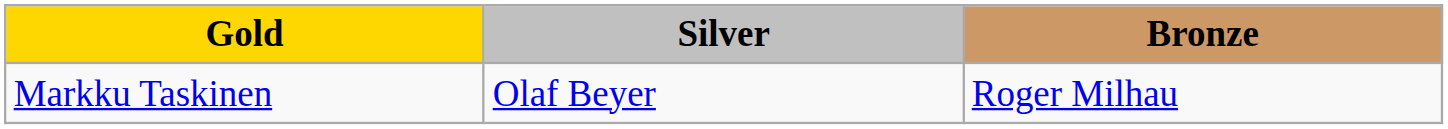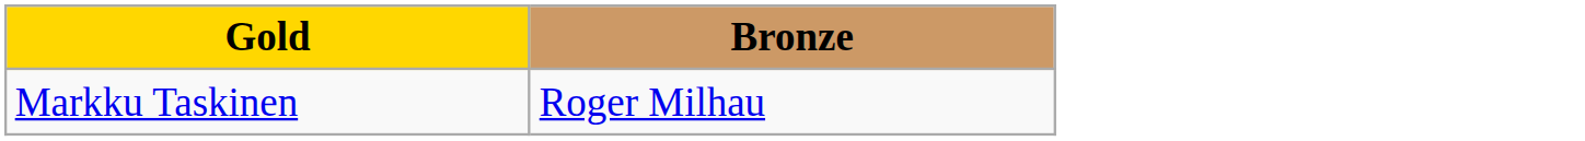 <table class="wikitable" style="text-align:left">
 <tr align="center">
 <td width=200 bgcolor=gold><strong>Gold</strong></td>
-<td width=200 bgcolor=silver><strong>Silver</strong></td>
 <td width=200 bgcolor=CC9966><strong>Bronze</strong></td>
 </tr>
 <tr>
 <td><a href='#'>Markku Taskinen</a><br><em></em></td>
-<td><a href='#'>Olaf Beyer</a><br><em></em></td>
 <td><a href='#'>Roger Milhau</a><br><em></em></td>
 </tr>
 </table>
